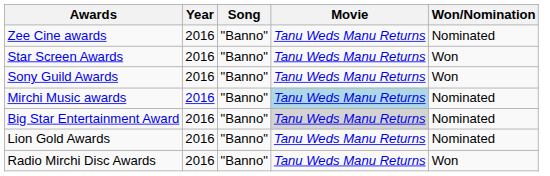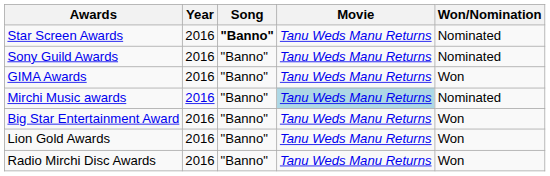 <table class="wikitable">
 <tr>
 <th>Awards</th>
 <th>Year</th>
 <th>Song</th>
 <th>Movie</th>
 <th>Won/Nomination</th>
 </tr>
 <tr>
-<td><a href='#'>Zee Cine awards</a></td>
+<td><a href='#'>Star Screen Awards</a></td>
+<td>2016</td>
+<td><strong>"Banno"</strong></td>
+<td><a href='#'><em>Tanu Weds Manu Returns</em></a></td>
+<td>Nominated</td>
+</tr>
+<tr>
+<td><a href='#'>Sony Guild Awards</a></td>
 <td>2016</td>
 <td>"Banno"</td>
 <td><a href='#'><em>Tanu Weds Manu Returns</em></a></td>
 <td>Nominated</td>
 </tr>
 <tr>
-<td><a href='#'>Star Screen Awards</a></td>
-<td>2016</td>
-<td>"Banno"</td>
-<td><a href='#'><em>Tanu Weds Manu Returns</em></a></td>
-<td>Won</td>
-</tr>
-<tr>
-<td><a href='#'>Sony Guild Awards</a></td>
+<td><a href='#'>GIMA Awards</a></td>
 <td>2016</td>
 <td>"Banno"</td>
 <td><a href='#'><em>Tanu Weds Manu Returns</em></a></td>
 <td>Won</td>
 </tr>
 <tr>
 <td><a href='#'>Mirchi Music awards</a></td>
 <td><a href='#'>2016</a></td>
 <td>"Banno"</td>
 <td style="background: lightblue;"><a href='#'><em>Tanu Weds Manu Returns</em></a></td>
 <td>Nominated</td>
 </tr>
 <tr>
 <td><a href='#'>Big Star Entertainment Award</a></td>
 <td>2016</td>
 <td>"Banno"</td>
-<td style="background: lightgrey;"><a href='#'><em>Tanu Weds Manu Returns</em></a></td>
-<td>Nominated</td>
+<td><a href='#'><em>Tanu Weds Manu Returns</em></a></td>
+<td>Won</td>
 </tr>
 <tr>
 <td>Lion Gold Awards</td>
 <td>2016</td>
 <td>"Banno"</td>
 <td><a href='#'><em>Tanu Weds Manu Returns</em></a></td>
-<td>Nominated</td>
+<td>Won</td>
 </tr>
 <tr>
 <td>Radio Mirchi Disc Awards</td>
 <td>2016</td>
 <td>"Banno"</td>
 <td><a href='#'><em>Tanu Weds Manu Returns</em></a></td>
 <td>Won</td>
 </tr>
 </table>
